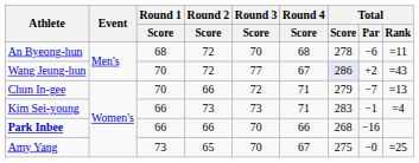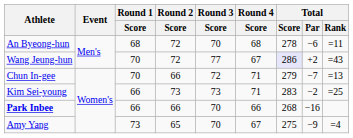 <table class=wikitable style="font-size:90%;">
 <tr>
 <th rowspan=2>Athlete</th>
 <th rowspan=2>Event</th>
 <th>Round 1</th>
 <th>Round 2</th>
 <th>Round 3</th>
 <th>Round 4</th>
 <th colspan=3>Total</th>
 </tr>
 <tr style="font-size:95%">
 <th>Score</th>
 <th>Score</th>
 <th>Score</th>
 <th>Score</th>
 <th>Score</th>
 <th>Par</th>
 <th>Rank</th>
 </tr>
 <tr align=center>
 <td align=left><a href='#'>An Byeong-hun</a></td>
 <td align=left rowspan=2><a href='#'>Men's</a></td>
 <td>68</td>
 <td>72</td>
 <td>70</td>
 <td>68</td>
 <td>278</td>
 <td>−6</td>
 <td>=11</td>
 </tr>
 <tr align=center>
 <td align=left><a href='#'>Wang Jeung-hun</a></td>
 <td>70</td>
 <td>72</td>
 <td>77</td>
 <td>67</td>
 <td style="background: lavender;">286</td>
 <td>+2</td>
 <td>=43</td>
 </tr>
 <tr align=center>
 <td align=left><a href='#'>Chun In-gee</a></td>
 <td align=left rowspan=4><a href='#'>Women's</a></td>
 <td>70</td>
 <td>66</td>
 <td>72</td>
 <td>71</td>
 <td>279</td>
 <td>−7</td>
 <td>=13</td>
 </tr>
 <tr align=center>
 <td align=left><a href='#'>Kim Sei-young</a></td>
 <td>66</td>
 <td>73</td>
 <td>73</td>
 <td>71</td>
 <td>283</td>
-<td>−1</td>
-<td>=4</td>
+<td>−2</td>
+<td>=25</td>
 </tr>
 <tr align=center>
 <td align=left><strong><a href='#'>Park Inbee</a></strong></td>
 <td>66</td>
 <td>66</td>
 <td>70</td>
 <td>66</td>
 <td>268</td>
 <td>−16</td>
 <td></td>
 </tr>
 <tr align=center>
 <td align=left><a href='#'>Amy Yang</a></td>
 <td>73</td>
 <td>65</td>
 <td>70</td>
 <td>67</td>
 <td>275</td>
-<td>−0</td>
-<td>=25</td>
+<td>−9</td>
+<td>=4</td>
 </tr>
 </table>
